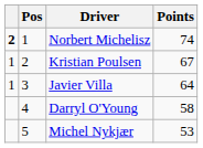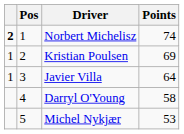 <table class="wikitable" style="font-size: 95%;">
 <tr>
 <th></th>
 <th>Pos</th>
 <th>Driver</th>
 <th>Points</th>
 </tr>
 <tr>
 <td align="left"><strong> 2</strong></td>
 <td>1</td>
 <td> <a href='#'>Norbert Michelisz</a></td>
 <td align="right">74</td>
 </tr>
 <tr>
 <td align="left"> 1</td>
 <td>2</td>
 <td> <a href='#'>Kristian Poulsen</a></td>
-<td align="right">67</td>
+<td align="right">69</td>
 </tr>
 <tr>
 <td align="left"> 1</td>
 <td>3</td>
 <td> <a href='#'>Javier Villa</a></td>
 <td align="right">64</td>
 </tr>
 <tr>
 <td align="left"></td>
 <td>4</td>
 <td> <a href='#'>Darryl O'Young</a></td>
 <td align="right">58</td>
 </tr>
 <tr>
 <td align="left"></td>
 <td>5</td>
 <td> <a href='#'>Michel Nykjær</a></td>
 <td align="right">53</td>
 </tr>
 </table>
